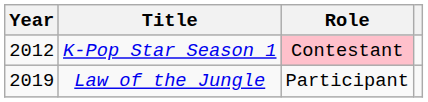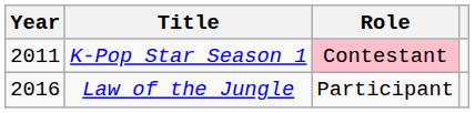 <table class="wikitable sortable plainrowheaders" style="text-align:center">
 <tr>
 <th scope="col">Year</th>
 <th scope="col">Title</th>
 <th>Role</th>
 <th></th>
 </tr>
 <tr>
-<td>2012</td>
+<td>2011</td>
 <td><em><a href='#'>K-Pop Star Season 1</a></em></td>
 <td style="background: pink;">Contestant</td>
 <td></td>
 </tr>
 <tr>
-<td>2019</td>
+<td>2016</td>
 <td><em><a href='#'>Law of the Jungle</a></em></td>
 <td>Participant</td>
 <td></td>
 </tr>
 </table>
